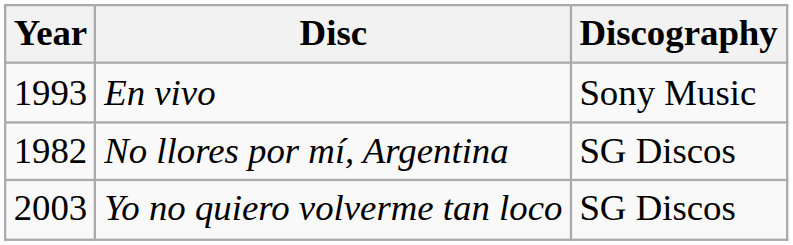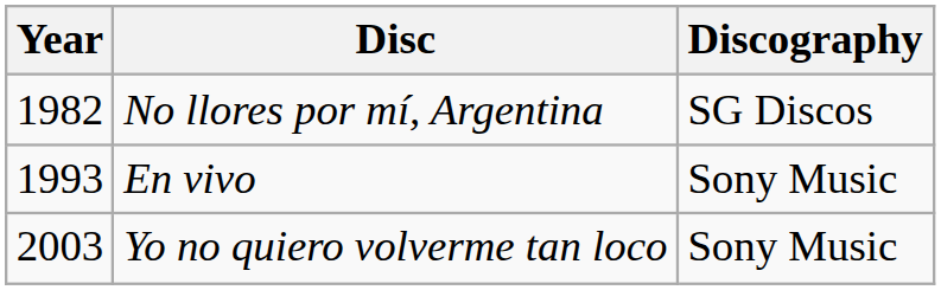 <table class="wikitable">
 <tr>
 <th>Year</th>
 <th>Disc</th>
 <th>Discography</th>
 </tr>
 <tr>
+<td>1982</td>
+<td><em>No llores por mí, Argentina</em></td>
+<td>SG Discos</td>
+</tr>
+<tr>
 <td>1993</td>
 <td><em>En vivo</em></td>
 <td>Sony Music</td>
 </tr>
 <tr>
-<td>1982</td>
-<td><em>No llores por mí, Argentina</em></td>
-<td>SG Discos</td>
-</tr>
-<tr>
 <td>2003</td>
 <td><em>Yo no quiero volverme tan loco</em></td>
-<td>SG Discos</td>
+<td>Sony Music</td>
 </tr>
 </table>
